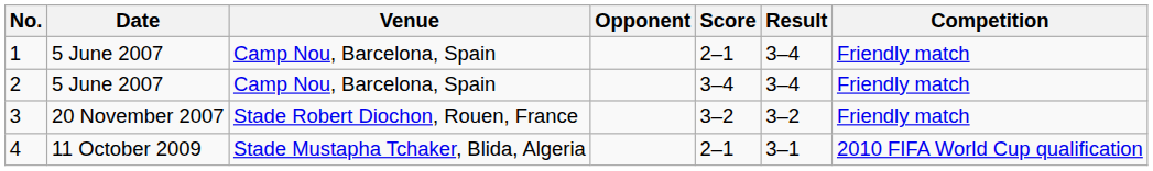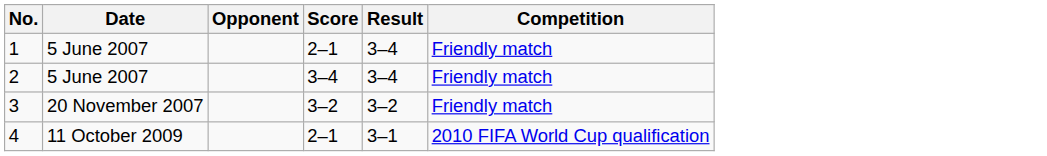 <table class="wikitable">
 <tr>
 <th>No.</th>
 <th>Date</th>
-<th>Venue</th>
 <th>Opponent</th>
 <th>Score</th>
 <th>Result</th>
 <th>Competition</th>
 </tr>
 <tr>
 <td>1</td>
 <td>5 June 2007</td>
-<td><a href='#'>Camp Nou</a>, Barcelona, Spain</td>
 <td></td>
 <td>2–1</td>
 <td>3–4</td>
 <td><a href='#'>Friendly match</a></td>
 </tr>
 <tr>
 <td>2</td>
 <td>5 June 2007</td>
-<td><a href='#'>Camp Nou</a>, Barcelona, Spain</td>
 <td></td>
 <td>3–4</td>
 <td>3–4</td>
 <td><a href='#'>Friendly match</a></td>
 </tr>
 <tr>
 <td>3</td>
 <td>20 November 2007</td>
-<td><a href='#'>Stade Robert Diochon</a>, Rouen, France</td>
 <td></td>
 <td>3–2</td>
 <td>3–2</td>
 <td><a href='#'>Friendly match</a></td>
 </tr>
 <tr>
 <td>4</td>
 <td>11 October 2009</td>
-<td><a href='#'>Stade Mustapha Tchaker</a>, Blida, Algeria</td>
 <td></td>
 <td>2–1</td>
 <td>3–1</td>
 <td><a href='#'>2010 FIFA World Cup qualification</a></td>
 </tr>
 </table>
